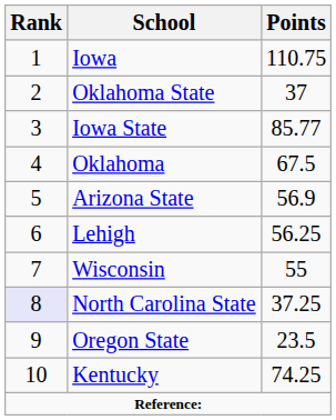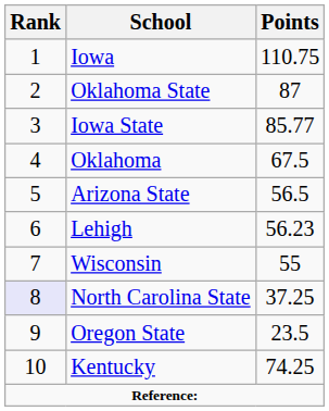 <table class="wikitable" style="text-align:center">
 <tr>
 <th>Rank</th>
 <th>School</th>
 <th>Points</th>
 </tr>
 <tr>
 <td>1</td>
 <td align=left><a href='#'>Iowa</a></td>
 <td>110.75</td>
 </tr>
 <tr>
 <td>2</td>
 <td align=left><a href='#'>Oklahoma State</a></td>
-<td>37</td>
+<td>87</td>
 </tr>
 <tr>
 <td>3</td>
 <td align=left><a href='#'>Iowa State</a></td>
 <td>85.77</td>
 </tr>
 <tr>
 <td>4</td>
 <td align=left><a href='#'>Oklahoma</a></td>
 <td>67.5</td>
 </tr>
 <tr>
 <td>5</td>
 <td align=left><a href='#'>Arizona State</a></td>
-<td>56.9</td>
+<td>56.5</td>
 </tr>
 <tr>
 <td>6</td>
 <td align=left><a href='#'>Lehigh</a></td>
-<td>56.25</td>
+<td>56.23</td>
 </tr>
 <tr>
 <td>7</td>
 <td align=left><a href='#'>Wisconsin</a></td>
 <td>55</td>
 </tr>
 <tr>
 <td style="background: lavender;">8</td>
 <td align=left><a href='#'>North Carolina State</a></td>
 <td>37.25</td>
 </tr>
 <tr>
 <td>9</td>
 <td align=left><a href='#'>Oregon State</a></td>
 <td>23.5</td>
 </tr>
 <tr>
 <td>10</td>
 <td align=left><a href='#'>Kentucky</a></td>
 <td>74.25</td>
 </tr>
 <tr>
 <td colspan="3"  style="font-size:8pt; text-align:center;"><strong>Reference:</strong></td>
 </tr>
 </table>
